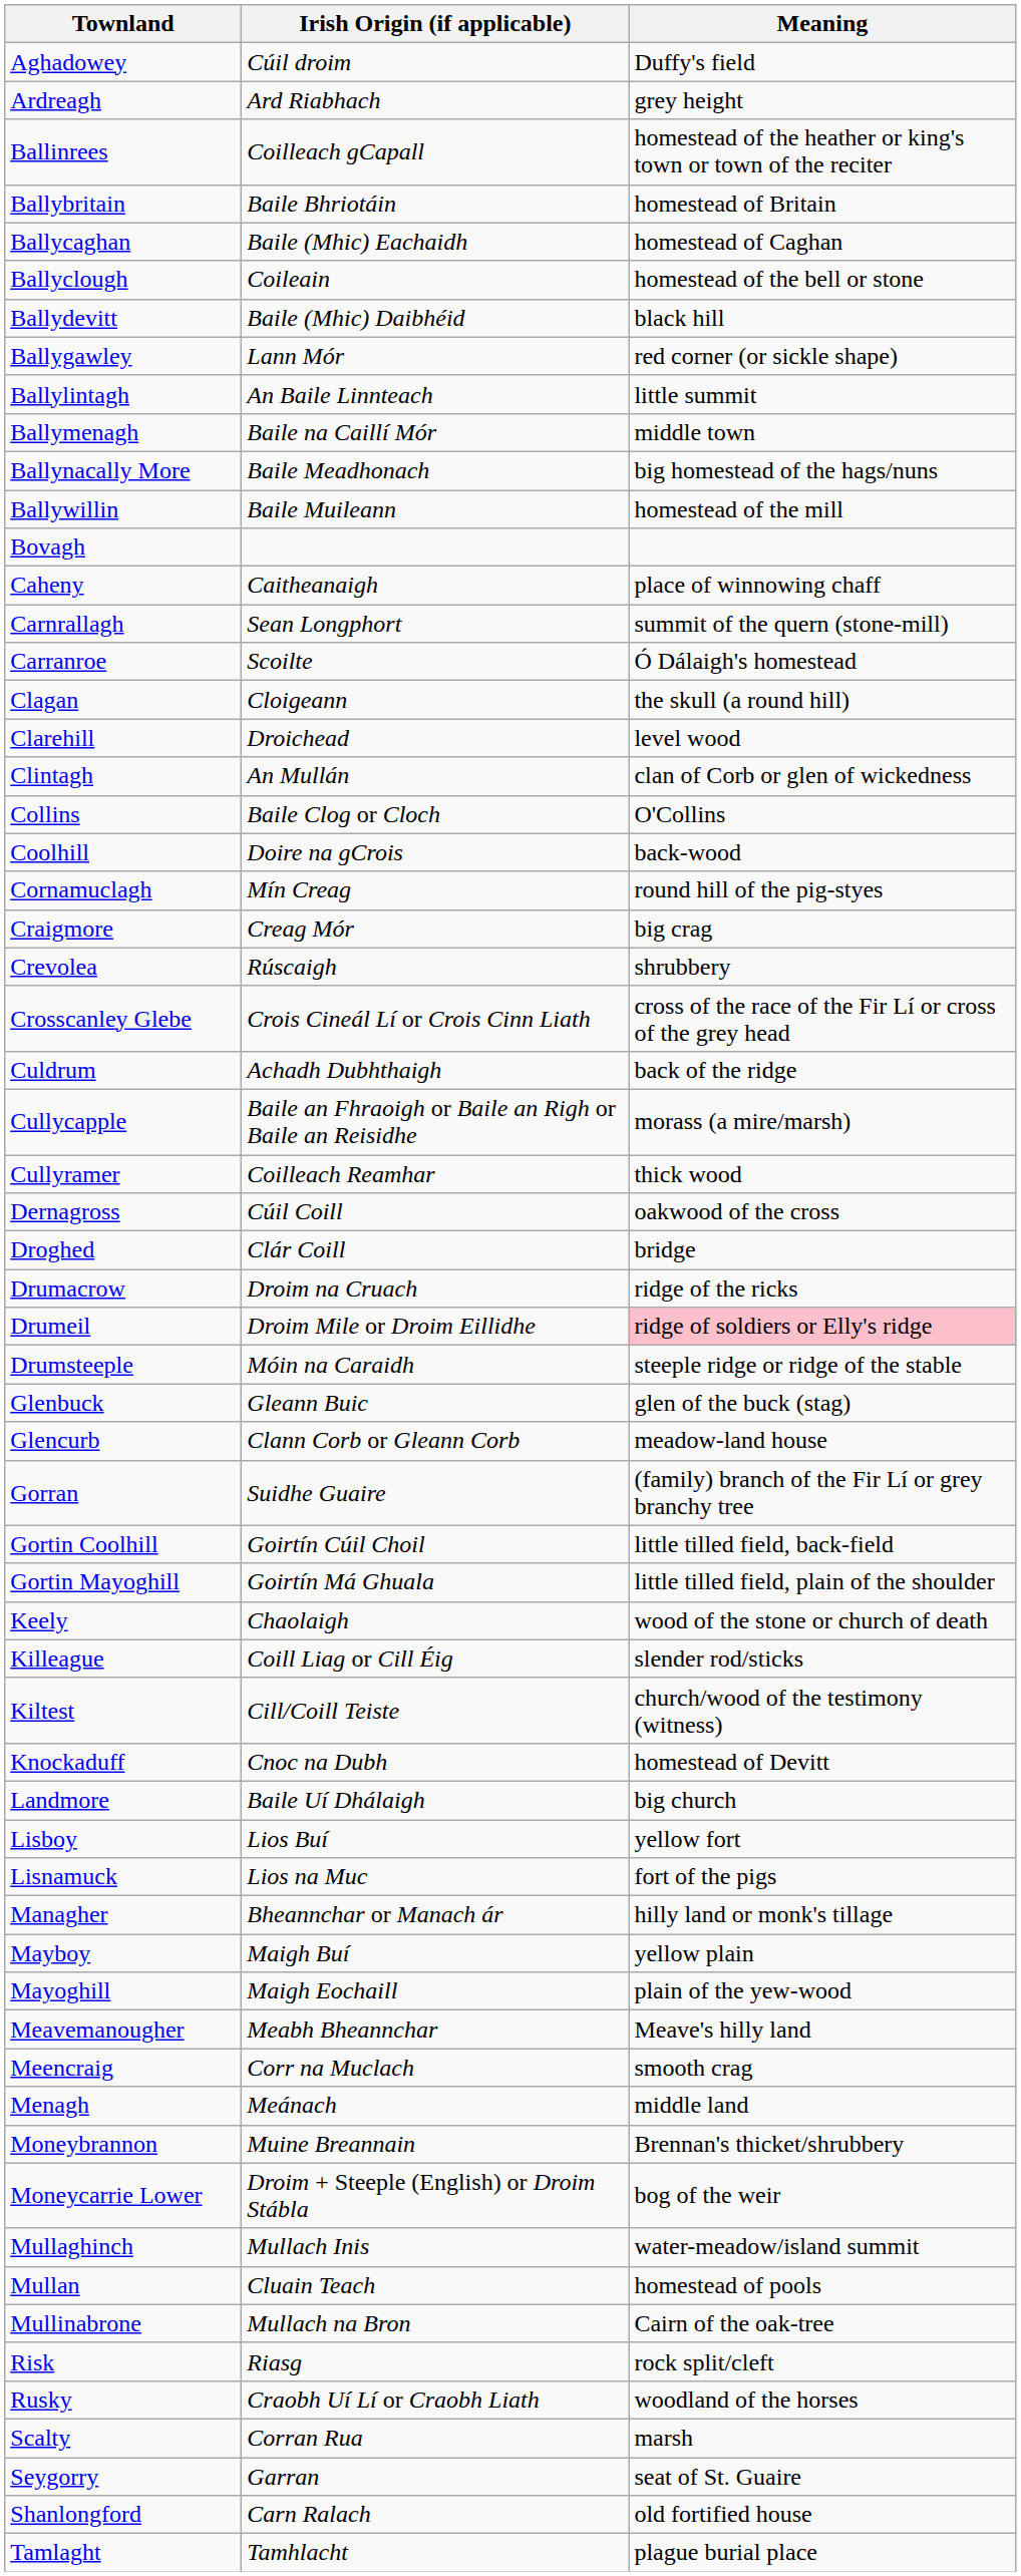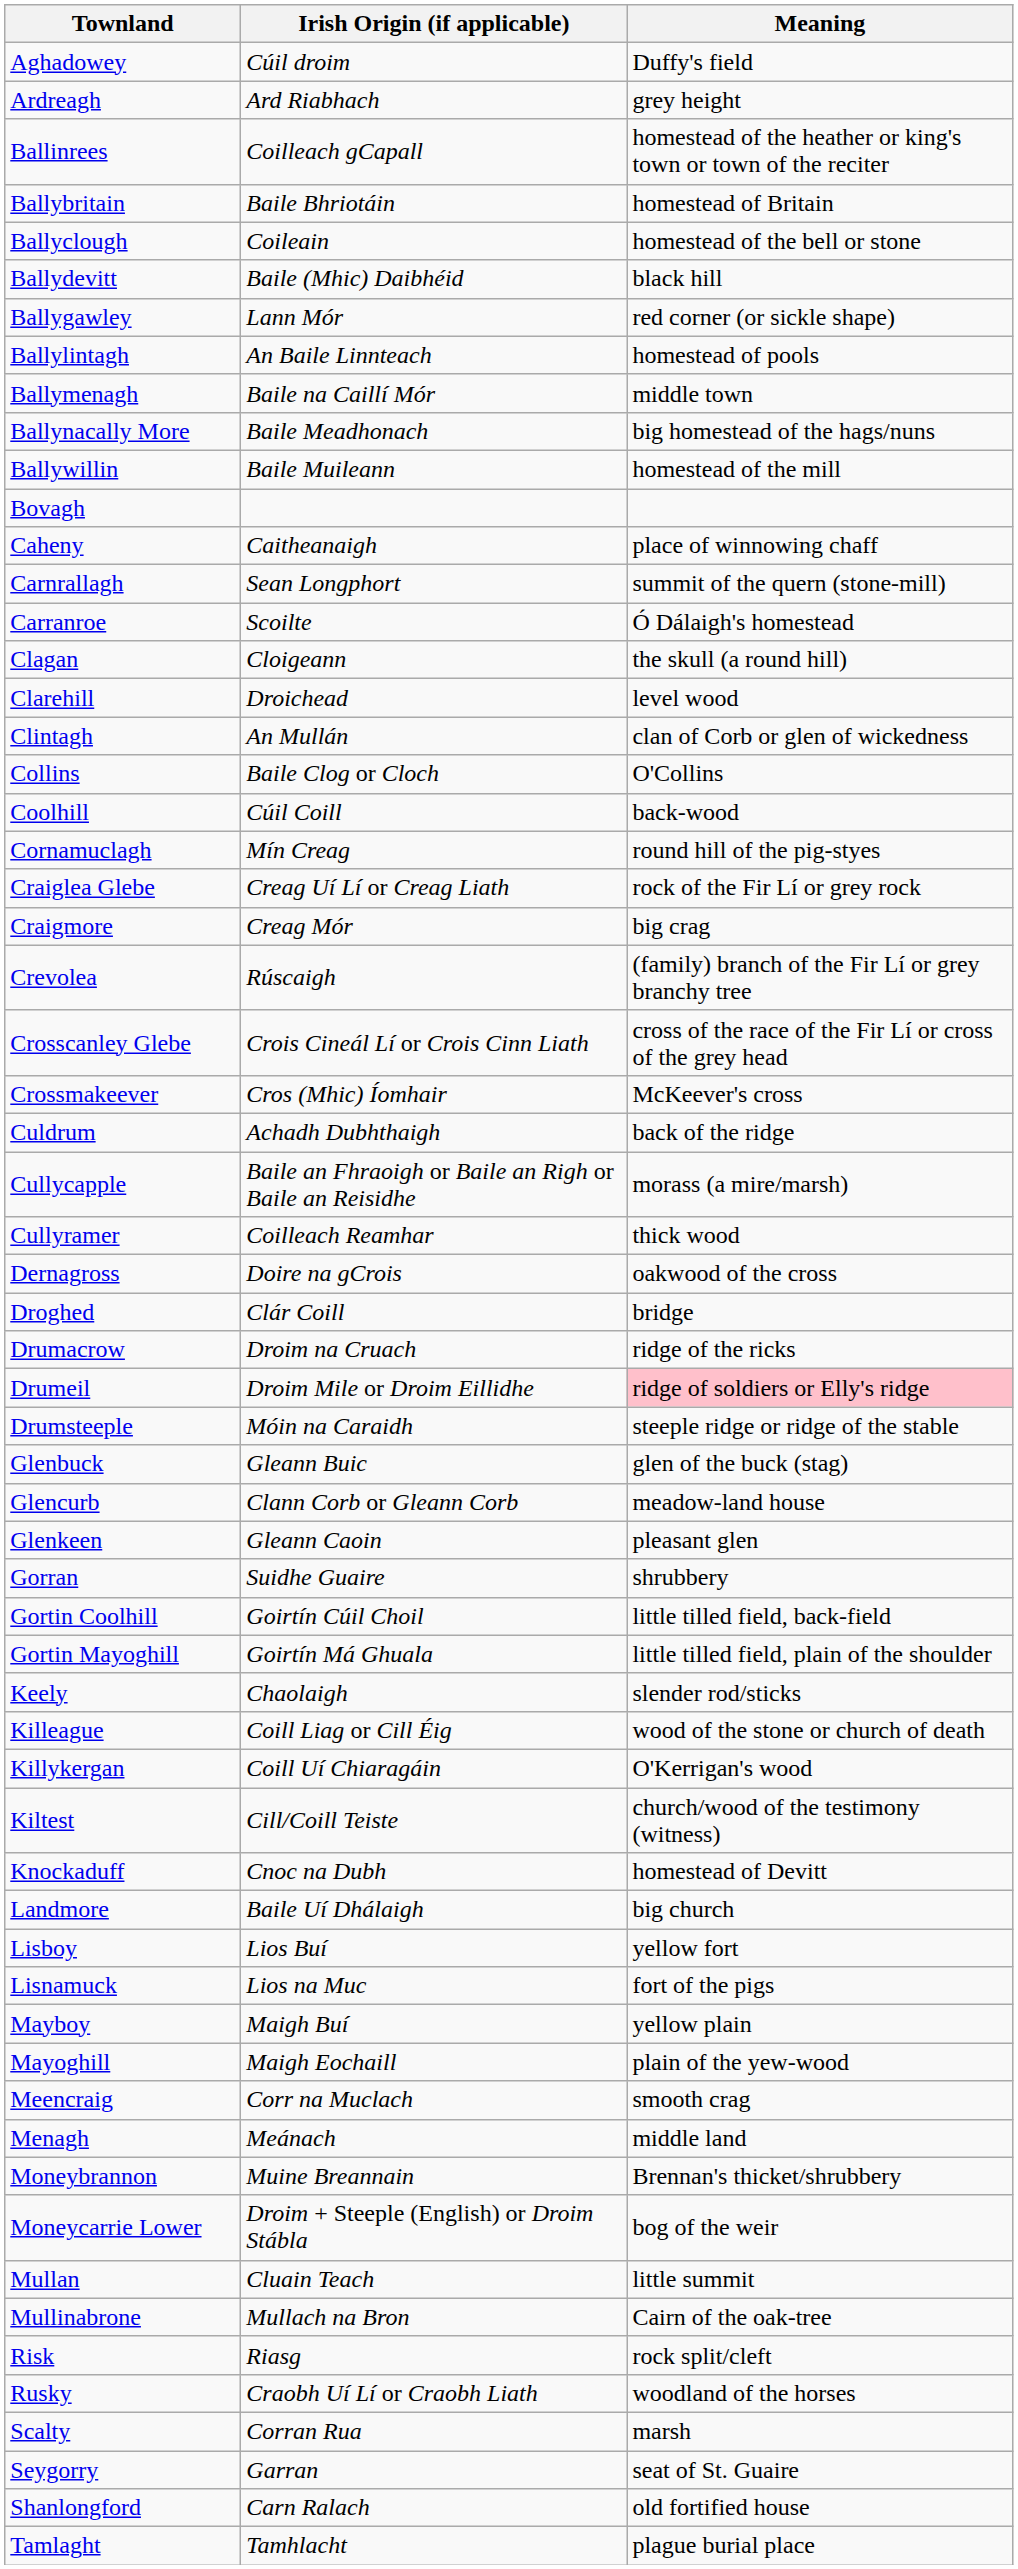 <table class="wikitable" style="border:1px solid darkgray;">
 <tr>
 <th width="150">Townland</th>
 <th width="250">Irish Origin (if applicable)</th>
 <th width="250">Meaning</th>
 </tr>
 <tr>
 <td><a href='#'>Aghadowey</a></td>
 <td><em>Cúil droim</em></td>
 <td>Duffy's field</td>
 </tr>
 <tr>
 <td><a href='#'>Ardreagh</a></td>
 <td><em>Ard Riabhach</em></td>
 <td>grey height</td>
 </tr>
 <tr>
 <td><a href='#'>Ballinrees</a></td>
 <td><em>Coilleach gCapall</em></td>
 <td>homestead of the heather or king's town or town of the reciter</td>
 </tr>
 <tr>
 <td><a href='#'>Ballybritain</a></td>
 <td><em>Baile Bhriotáin</em></td>
 <td>homestead of Britain</td>
 </tr>
 <tr>
-<td><a href='#'>Ballycaghan</a></td>
-<td><em>Baile (Mhic) Eachaidh</em></td>
-<td>homestead of Caghan</td>
-</tr>
-<tr>
 <td><a href='#'>Ballyclough</a></td>
 <td><em>Coileain</em></td>
 <td>homestead of the bell or stone</td>
 </tr>
 <tr>
 <td><a href='#'>Ballydevitt</a></td>
 <td><em>Baile (Mhic) Daibhéid</em></td>
 <td>black hill</td>
 </tr>
 <tr>
 <td><a href='#'>Ballygawley</a></td>
 <td><em>Lann Mór</em></td>
 <td>red corner (or sickle shape)</td>
 </tr>
 <tr>
 <td><a href='#'>Ballylintagh</a></td>
 <td><em>An Baile Linnteach</em></td>
-<td>little summit</td>
+<td>homestead of pools</td>
 </tr>
 <tr>
 <td><a href='#'>Ballymenagh</a></td>
 <td><em>Baile na Caillí Mór</em></td>
 <td>middle town</td>
 </tr>
 <tr>
 <td><a href='#'>Ballynacally More</a></td>
 <td><em>Baile Meadhonach</em></td>
 <td>big homestead of the hags/nuns</td>
 </tr>
 <tr>
 <td><a href='#'>Ballywillin</a></td>
 <td><em>Baile Muileann</em></td>
 <td>homestead of the mill</td>
 </tr>
 <tr>
 <td><a href='#'>Bovagh</a></td>
 <td></td>
 <td></td>
 </tr>
 <tr>
 <td><a href='#'>Caheny</a></td>
 <td><em>Caitheanaigh</em></td>
 <td>place of winnowing chaff</td>
 </tr>
 <tr>
 <td><a href='#'>Carnrallagh</a></td>
 <td><em>Sean Longphort</em></td>
 <td>summit of the quern (stone-mill)</td>
 </tr>
 <tr>
 <td><a href='#'>Carranroe</a></td>
 <td><em>Scoilte</em></td>
 <td>Ó Dálaigh's homestead</td>
 </tr>
 <tr>
 <td><a href='#'>Clagan</a></td>
 <td><em>Cloigeann</em></td>
 <td>the skull (a round hill)</td>
 </tr>
 <tr>
 <td><a href='#'>Clarehill</a></td>
 <td><em>Droichead</em></td>
 <td>level wood</td>
 </tr>
 <tr>
 <td><a href='#'>Clintagh</a></td>
 <td><em>An Mullán</em></td>
 <td>clan of Corb or glen of wickedness</td>
 </tr>
 <tr>
 <td><a href='#'>Collins</a></td>
 <td><em>Baile Clog</em> or <em>Cloch</em></td>
 <td>O'Collins</td>
 </tr>
 <tr>
 <td><a href='#'>Coolhill</a></td>
-<td><em>Doire na gCrois</em></td>
+<td><em>Cúil Coill</em></td>
 <td>back-wood</td>
 </tr>
 <tr>
 <td><a href='#'>Cornamuclagh</a></td>
 <td><em>Mín Creag</em></td>
 <td>round hill of the pig-styes</td>
+</tr>
+<tr>
+<td><a href='#'>Craiglea Glebe</a></td>
+<td><em>Creag Uí Lí</em> or <em>Creag Liath</em></td>
+<td>rock of the Fir Lí or grey rock</td>
 </tr>
 <tr>
 <td><a href='#'>Craigmore</a></td>
 <td><em>Creag Mór</em></td>
 <td>big crag</td>
 </tr>
 <tr>
 <td><a href='#'>Crevolea</a></td>
 <td><em>Rúscaigh</em></td>
-<td>shrubbery</td>
+<td>(family) branch of the Fir Lí or grey branchy tree</td>
 </tr>
 <tr>
 <td><a href='#'>Crosscanley Glebe</a></td>
 <td><em>Crois Cineál Lí</em> or <em>Crois Cinn Liath</em></td>
 <td>cross of the race of the Fir Lí or cross of the grey head</td>
+</tr>
+<tr>
+<td><a href='#'>Crossmakeever</a></td>
+<td><em>Cros (Mhic) Íomhair</em></td>
+<td>McKeever's cross</td>
 </tr>
 <tr>
 <td><a href='#'>Culdrum</a></td>
 <td><em>Achadh Dubhthaigh</em></td>
 <td>back of the ridge</td>
 </tr>
 <tr>
 <td><a href='#'>Cullycapple</a></td>
 <td><em>Baile an Fhraoigh</em> or <em>Baile an Righ</em> or <em>Baile an Reisidhe</em></td>
 <td>morass (a mire/marsh)</td>
 </tr>
 <tr>
 <td><a href='#'>Cullyramer</a></td>
 <td><em>Coilleach Reamhar</em></td>
 <td>thick wood</td>
 </tr>
 <tr>
 <td><a href='#'>Dernagross</a></td>
-<td><em>Cúil Coill</em></td>
+<td><em>Doire na gCrois</em></td>
 <td>oakwood of the cross</td>
 </tr>
 <tr>
 <td><a href='#'>Droghed</a></td>
 <td><em>Clár Coill</em></td>
 <td>bridge</td>
 </tr>
 <tr>
 <td><a href='#'>Drumacrow</a></td>
 <td><em>Droim na Cruach</em></td>
 <td>ridge of the ricks</td>
 </tr>
 <tr>
 <td><a href='#'>Drumeil</a></td>
 <td><em>Droim Mile</em> or <em>Droim Eillidhe</em></td>
 <td style="background: pink;">ridge of soldiers or Elly's ridge</td>
 </tr>
 <tr>
 <td><a href='#'>Drumsteeple</a></td>
 <td><em>Móin na Caraidh</em></td>
 <td>steeple ridge or ridge of the stable</td>
 </tr>
 <tr>
 <td><a href='#'>Glenbuck</a></td>
 <td><em>Gleann Buic</em></td>
 <td>glen of the buck (stag)</td>
 </tr>
 <tr>
 <td><a href='#'>Glencurb</a></td>
 <td><em>Clann Corb</em> or <em>Gleann Corb</em></td>
 <td>meadow-land house</td>
 </tr>
 <tr>
+<td><a href='#'>Glenkeen</a></td>
+<td><em>Gleann Caoin</em></td>
+<td>pleasant glen</td>
+</tr>
+<tr>
 <td><a href='#'>Gorran</a></td>
 <td><em>Suidhe Guaire</em></td>
-<td>(family) branch of the Fir Lí or grey branchy tree</td>
+<td>shrubbery</td>
 </tr>
 <tr>
 <td><a href='#'>Gortin Coolhill</a></td>
 <td><em>Goirtín Cúil Choil</em></td>
 <td>little tilled field, back-field</td>
 </tr>
 <tr>
 <td><a href='#'>Gortin Mayoghill</a></td>
 <td><em>Goirtín Má Ghuala</em></td>
 <td>little tilled field, plain of the shoulder</td>
 </tr>
 <tr>
 <td><a href='#'>Keely</a></td>
 <td><em>Chaolaigh</em></td>
-<td>wood of the stone or church of death</td>
+<td>slender rod/sticks</td>
 </tr>
 <tr>
 <td><a href='#'>Killeague</a></td>
 <td><em>Coill Liag</em> or <em>Cill Éig</em></td>
-<td>slender rod/sticks</td>
+<td>wood of the stone or church of death</td>
+</tr>
+<tr>
+<td><a href='#'>Killykergan</a></td>
+<td><em>Coill Uí Chiaragáin</em></td>
+<td>O'Kerrigan's wood</td>
 </tr>
 <tr>
 <td><a href='#'>Kiltest</a></td>
 <td><em>Cill/Coill Teiste</em></td>
 <td>church/wood of the testimony (witness)</td>
 </tr>
 <tr>
 <td><a href='#'>Knockaduff</a></td>
 <td><em>Cnoc na Dubh</em></td>
 <td>homestead of Devitt</td>
 </tr>
 <tr>
 <td><a href='#'>Landmore</a></td>
 <td><em>Baile Uí Dhálaigh</em></td>
 <td>big church</td>
 </tr>
 <tr>
 <td><a href='#'>Lisboy</a></td>
 <td><em>Lios Buí</em></td>
 <td>yellow fort</td>
 </tr>
 <tr>
 <td><a href='#'>Lisnamuck</a></td>
 <td><em>Lios na Muc</em></td>
 <td>fort of the pigs</td>
 </tr>
 <tr>
-<td><a href='#'>Managher</a></td>
-<td><em>Bheannchar</em> or <em>Manach ár</em></td>
-<td>hilly land or monk's tillage</td>
-</tr>
-<tr>
 <td><a href='#'>Mayboy</a></td>
 <td><em>Maigh Buí</em></td>
 <td>yellow plain</td>
 </tr>
 <tr>
 <td><a href='#'>Mayoghill</a></td>
 <td><em>Maigh Eochaill</em></td>
 <td>plain of the yew-wood</td>
-</tr>
-<tr>
-<td><a href='#'>Meavemanougher</a></td>
-<td><em>Meabh Bheannchar </em></td>
-<td>Meave's hilly land</td>
 </tr>
 <tr>
 <td><a href='#'>Meencraig</a></td>
 <td><em>Corr na Muclach</em></td>
 <td>smooth crag</td>
 </tr>
 <tr>
 <td><a href='#'>Menagh</a></td>
 <td><em>Meánach</em></td>
 <td>middle land</td>
 </tr>
 <tr>
 <td><a href='#'>Moneybrannon</a></td>
 <td><em>Muine Breannain</em></td>
 <td>Brennan's thicket/shrubbery</td>
 </tr>
 <tr>
 <td><a href='#'>Moneycarrie Lower</a></td>
 <td><em>Droim</em> + Steeple (English) or <em>Droim Stábla</em></td>
 <td>bog of the weir</td>
 </tr>
 <tr>
-<td><a href='#'>Mullaghinch</a></td>
-<td><em>Mullach Inis</em></td>
-<td>water-meadow/island summit</td>
-</tr>
-<tr>
 <td><a href='#'>Mullan</a></td>
 <td><em>Cluain Teach</em></td>
-<td>homestead of pools</td>
+<td>little summit</td>
 </tr>
 <tr>
 <td><a href='#'>Mullinabrone</a></td>
 <td><em>Mullach na Bron</em></td>
 <td>Cairn of the oak-tree</td>
 </tr>
 <tr>
 <td><a href='#'>Risk</a></td>
 <td><em>Riasg</em></td>
 <td>rock split/cleft</td>
 </tr>
 <tr>
 <td><a href='#'>Rusky</a></td>
 <td><em>Craobh Uí Lí</em> or <em>Craobh Liath</em></td>
 <td>woodland of the horses</td>
 </tr>
 <tr>
 <td><a href='#'>Scalty</a></td>
 <td><em>Corran Rua</em></td>
 <td>marsh</td>
 </tr>
 <tr>
 <td><a href='#'>Seygorry</a></td>
 <td><em>Garran</em></td>
 <td>seat of St. Guaire</td>
 </tr>
 <tr>
 <td><a href='#'>Shanlongford</a></td>
 <td><em>Carn Ralach</em></td>
 <td>old fortified house</td>
 </tr>
 <tr>
 <td><a href='#'>Tamlaght</a></td>
 <td><em>Tamhlacht</em></td>
 <td>plague burial place</td>
 </tr>
 </table>
